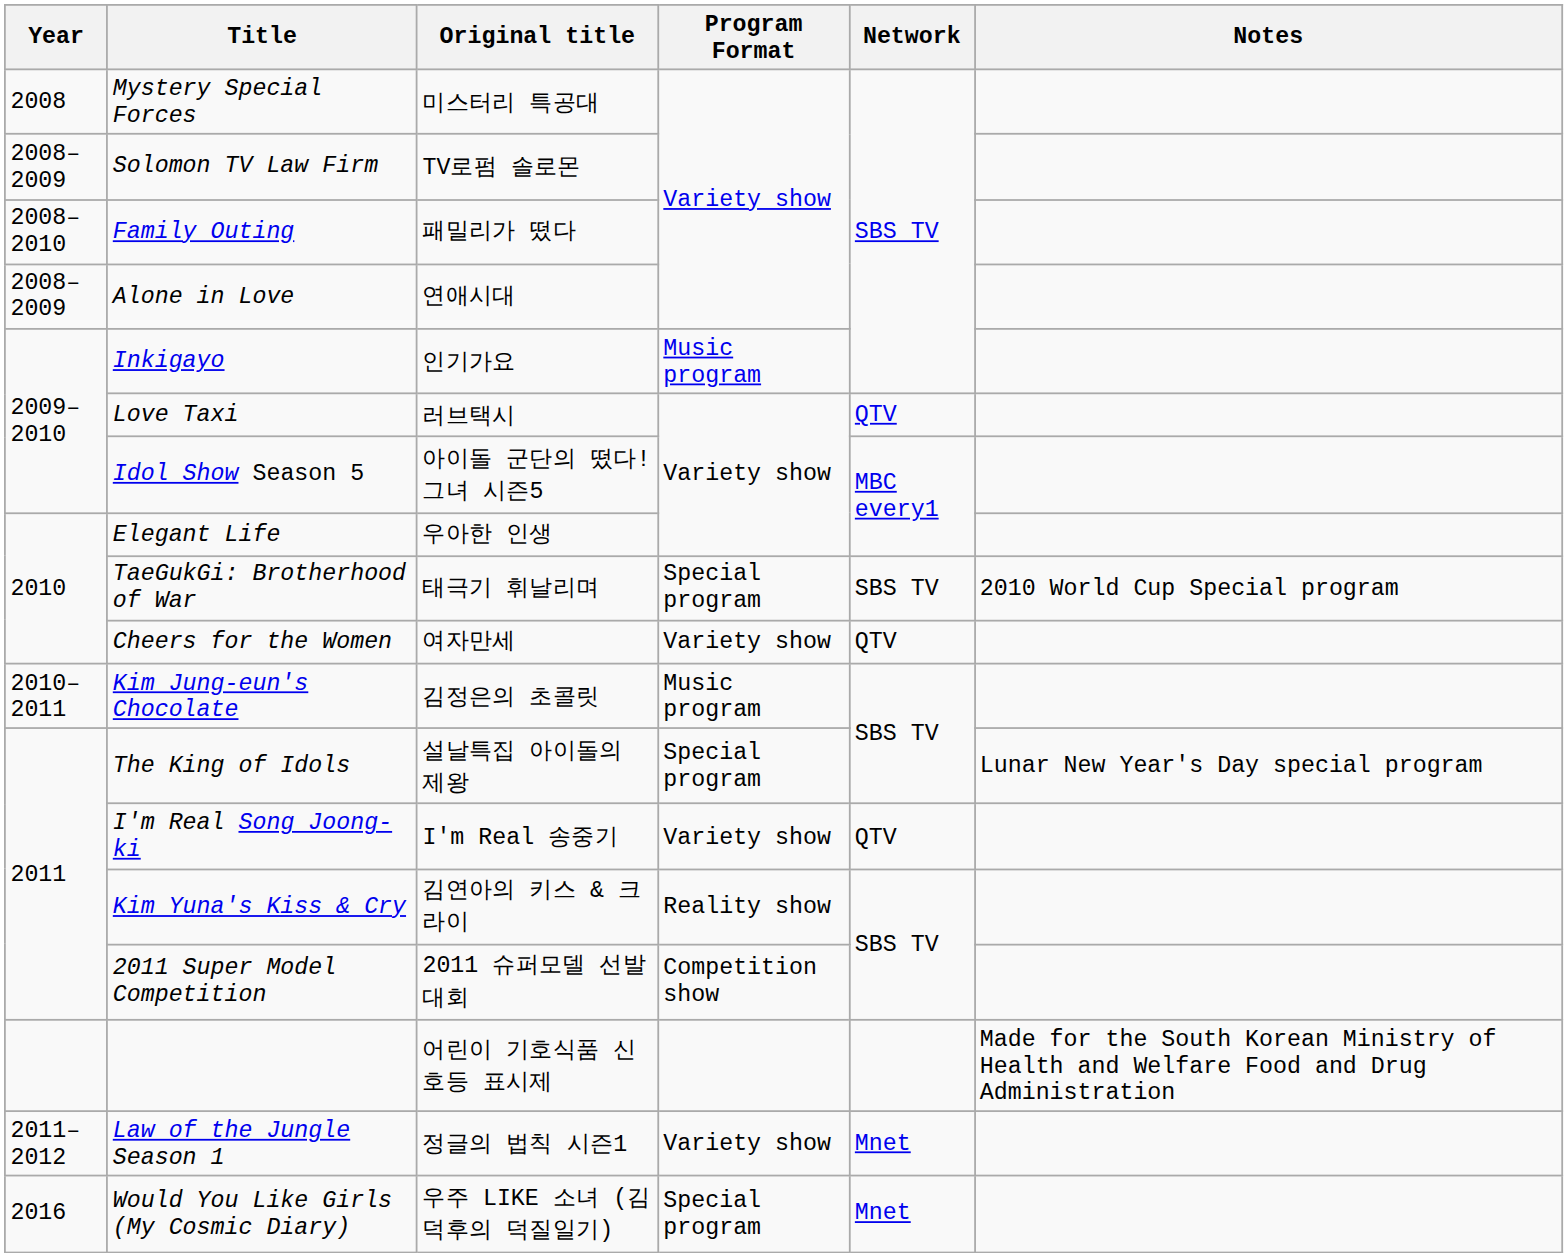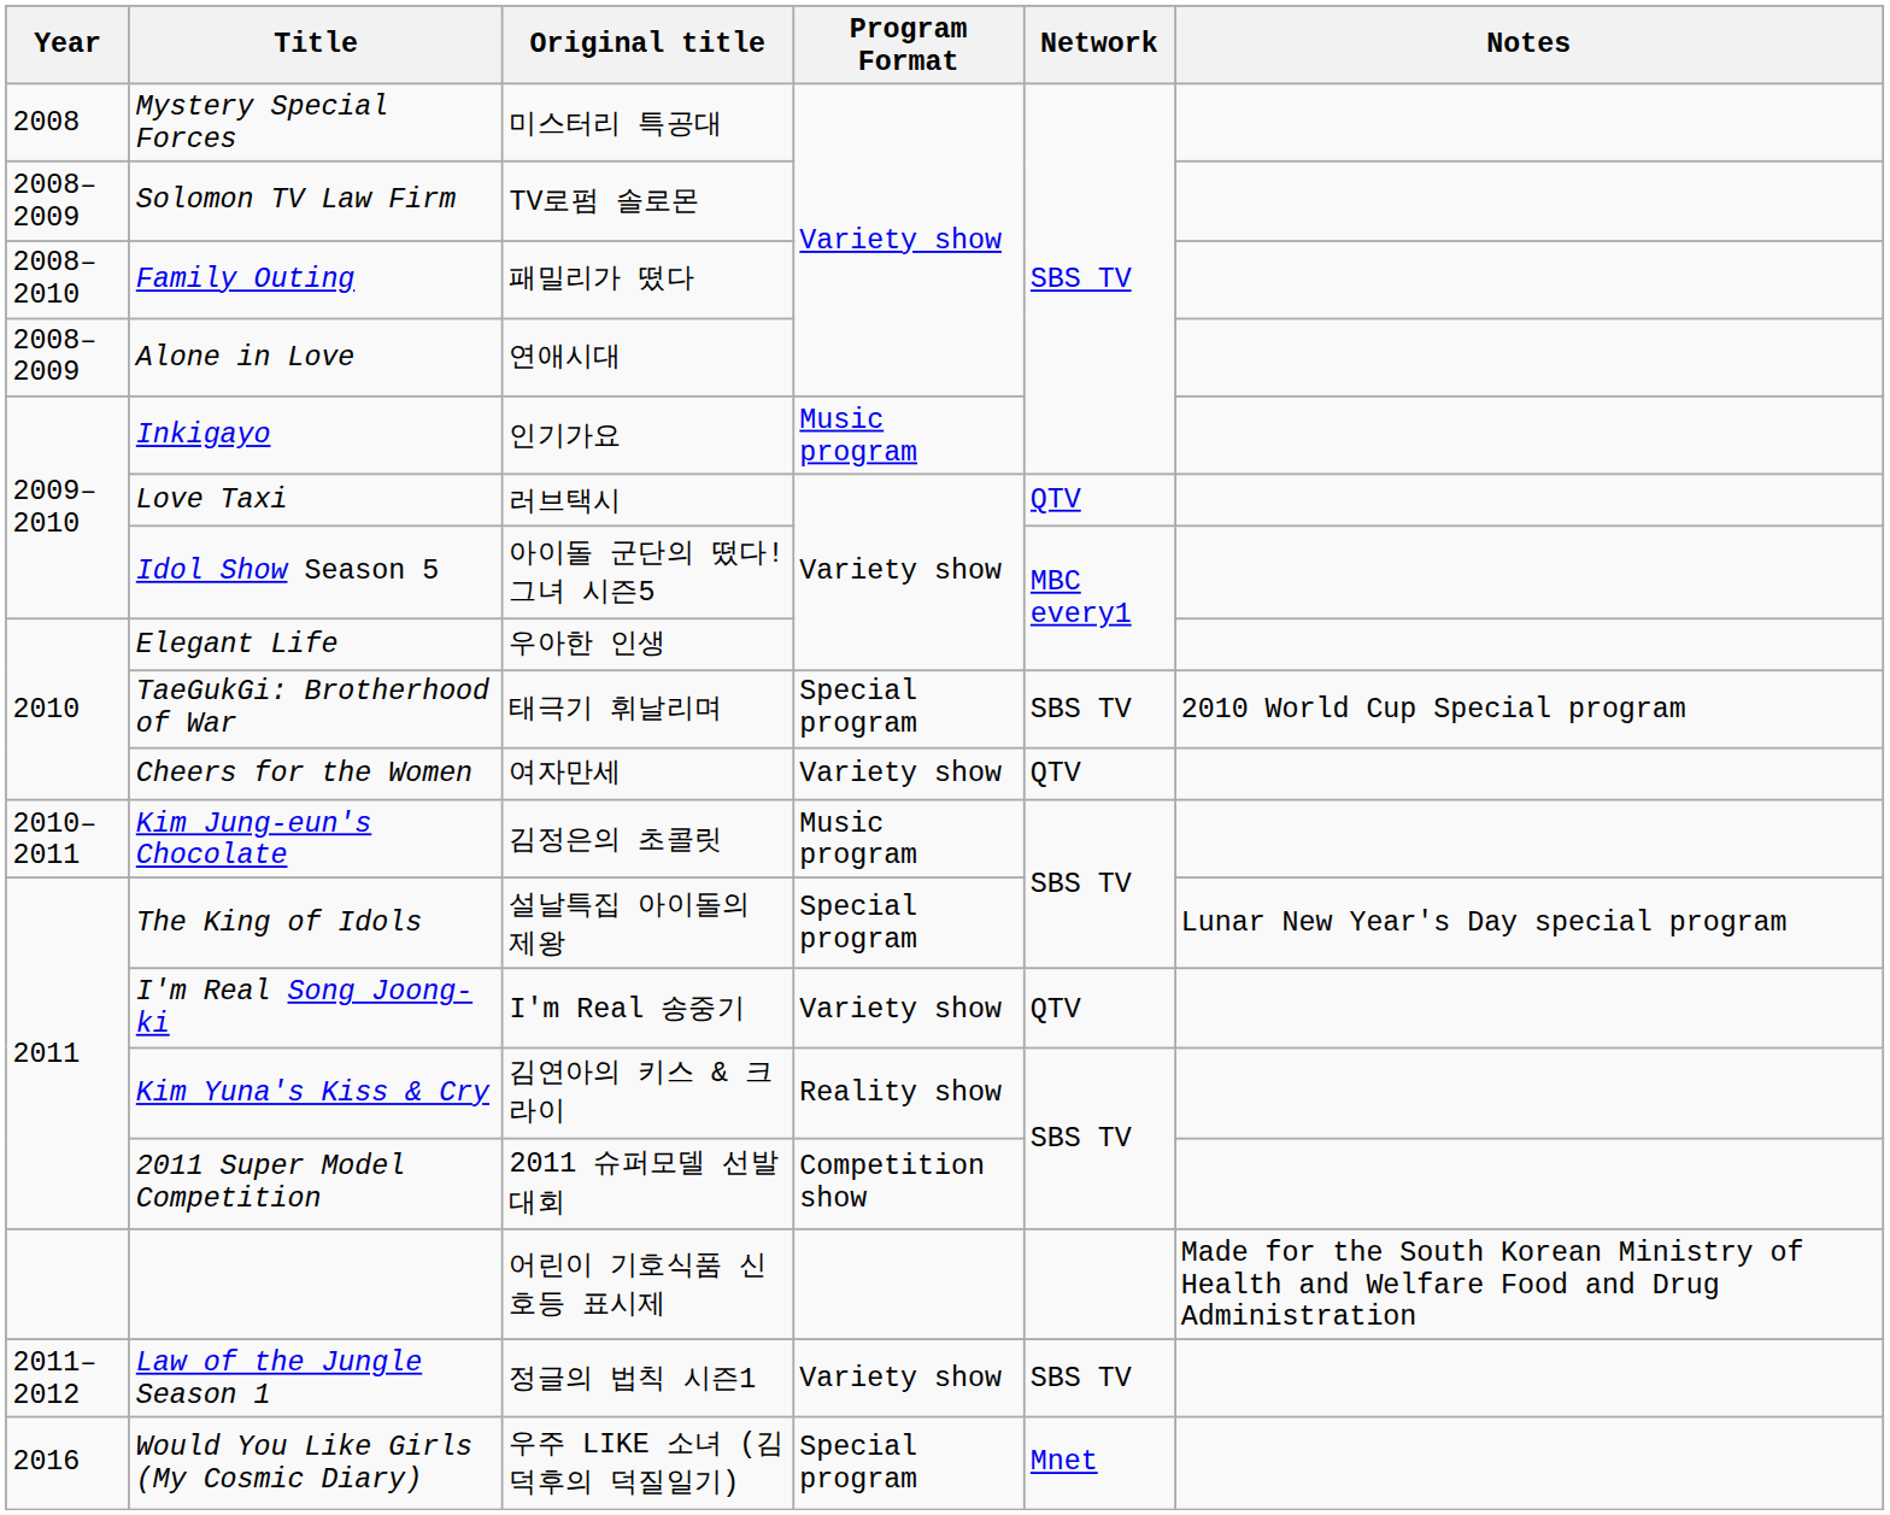 <table class="wikitable">
 <tr>
 <th>Year</th>
 <th>Title</th>
 <th>Original title</th>
 <th>Program Format</th>
 <th>Network</th>
 <th>Notes</th>
 </tr>
 <tr>
 <td>2008</td>
 <td><em>Mystery Special Forces</em></td>
 <td>미스터리 특공대</td>
 <td rowspan="4"><a href='#'>Variety show</a></td>
 <td rowspan="5"><a href='#'>SBS TV</a></td>
 <td></td>
 </tr>
 <tr>
 <td>2008–2009</td>
 <td><em>Solomon TV Law Firm</em></td>
 <td>TV로펌 솔로몬</td>
 <td></td>
 </tr>
 <tr>
 <td>2008–2010</td>
 <td><em><a href='#'>Family Outing</a></em></td>
 <td>패밀리가 떴다</td>
 <td></td>
 </tr>
 <tr>
 <td>2008–2009</td>
 <td><em>Alone in Love</em></td>
 <td>연애시대</td>
 <td></td>
 </tr>
 <tr>
 <td rowspan="3">2009–2010</td>
 <td><em><a href='#'>Inkigayo</a></em></td>
 <td>인기가요</td>
 <td><a href='#'>Music program</a></td>
 <td></td>
 </tr>
 <tr>
 <td><em>Love Taxi</em></td>
 <td>러브택시</td>
 <td rowspan="3">Variety show</td>
 <td><a href='#'>QTV</a></td>
 <td></td>
 </tr>
 <tr>
 <td><em><a href='#'>Idol Show</a></em> Season 5</td>
 <td>아이돌 군단의 떴다! 그녀 시즌5</td>
 <td rowspan="2"><a href='#'>MBC every1</a></td>
 <td></td>
 </tr>
 <tr>
 <td rowspan="3">2010</td>
 <td><em>Elegant Life</em></td>
 <td>우아한 인생</td>
 <td></td>
 </tr>
 <tr>
 <td><em>TaeGukGi: Brotherhood of War</em></td>
 <td>태극기 휘날리며</td>
 <td>Special program</td>
 <td>SBS TV</td>
 <td>2010 World Cup Special program</td>
 </tr>
 <tr>
 <td><em>Cheers for the Women</em></td>
 <td>여자만세</td>
 <td>Variety show</td>
 <td>QTV</td>
 <td></td>
 </tr>
 <tr>
 <td>2010–2011</td>
 <td><em><a href='#'>Kim Jung-eun's Chocolate</a></em></td>
 <td>김정은의 초콜릿</td>
 <td>Music program</td>
 <td rowspan="2">SBS TV</td>
 <td></td>
 </tr>
 <tr>
 <td rowspan="4">2011</td>
 <td><em>The King of Idols</em></td>
 <td>설날특집 아이돌의 제왕</td>
 <td>Special program</td>
 <td>Lunar New Year's Day special program</td>
 </tr>
 <tr>
 <td><em>I'm Real <a href='#'>Song Joong-ki</a></em></td>
 <td>I'm Real 송중기</td>
 <td>Variety show</td>
 <td>QTV</td>
 <td></td>
 </tr>
 <tr>
 <td><em><a href='#'>Kim Yuna's Kiss & Cry</a></em></td>
 <td>김연아의 키스 & 크라이</td>
 <td>Reality show</td>
 <td rowspan="2">SBS TV</td>
 <td></td>
 </tr>
 <tr>
 <td><em>2011 Super Model Competition</em></td>
 <td>2011 슈퍼모델 선발대회</td>
 <td>Competition show</td>
 <td></td>
 </tr>
 <tr>
 <td></td>
 <td></td>
 <td>어린이 기호식품 신호등 표시제</td>
 <td></td>
 <td></td>
 <td>Made for the South Korean Ministry of Health and Welfare Food and Drug Administration</td>
 </tr>
 <tr>
 <td>2011–2012</td>
 <td><em><a href='#'>Law of the Jungle</a> Season 1</em></td>
 <td>정글의 법칙 시즌1</td>
 <td>Variety show</td>
-<td><a href='#'>Mnet</a></td>
+<td>SBS TV</td>
 <td></td>
 </tr>
 <tr>
 <td>2016</td>
 <td><em>Would You Like Girls (My Cosmic Diary)</em></td>
 <td>우주 LIKE 소녀 (김덕후의 덕질일기)</td>
 <td>Special program</td>
 <td><a href='#'>Mnet</a></td>
 <td></td>
 </tr>
 </table>
